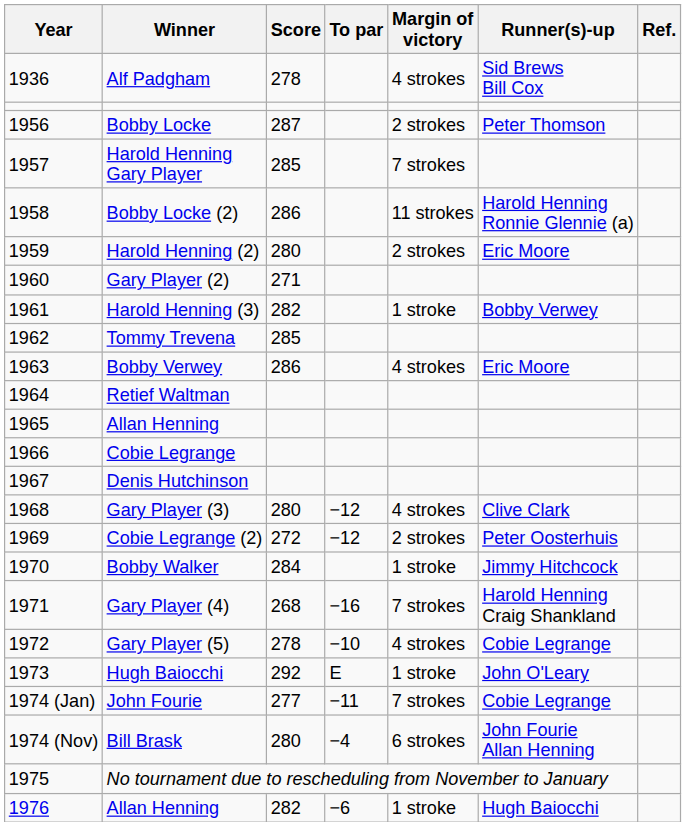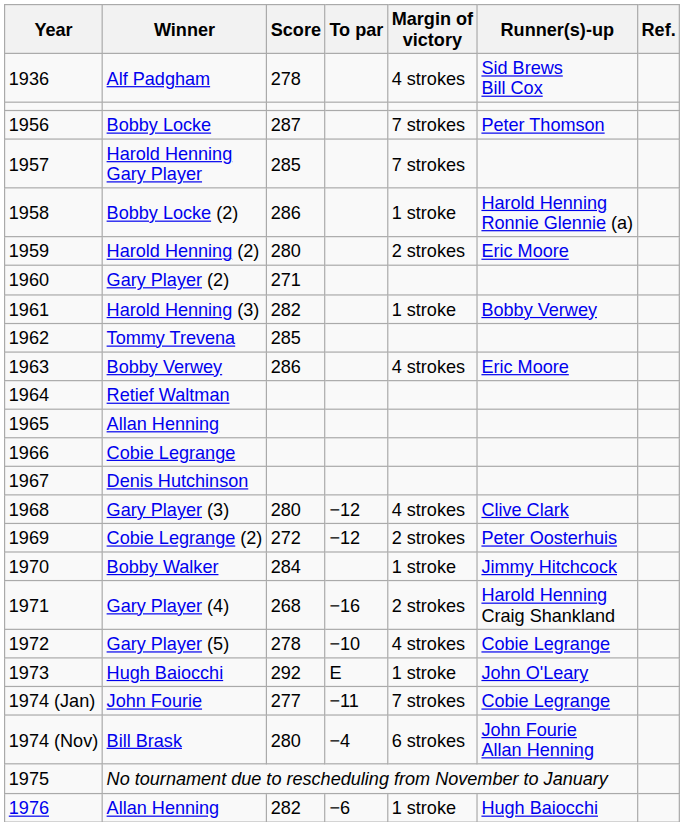 <table class="wikitable" style="font-size:95%">
 <tr>
 <th>Year</th>
 <th>Winner</th>
 <th>Score</th>
 <th>To par</th>
 <th>Margin of<br>victory</th>
 <th>Runner(s)-up</th>
 <th>Ref.</th>
 </tr>
 <tr>
 <td>1936</td>
 <td> <a href='#'>Alf Padgham</a></td>
 <td>278</td>
 <td></td>
 <td>4 strokes</td>
 <td> <a href='#'>Sid Brews</a><br> <a href='#'>Bill Cox</a></td>
 <td></td>
 </tr>
 <tr>
 <td></td>
 <td></td>
 <td></td>
 <td></td>
 <td></td>
 <td></td>
 <td></td>
 </tr>
 <tr>
 <td>1956</td>
 <td> <a href='#'>Bobby Locke</a></td>
 <td>287</td>
 <td></td>
-<td>2 strokes</td>
+<td>7 strokes</td>
 <td> <a href='#'>Peter Thomson</a></td>
 <td></td>
 </tr>
 <tr>
 <td>1957</td>
 <td> <a href='#'>Harold Henning</a> <br> <a href='#'>Gary Player</a></td>
 <td>285</td>
 <td></td>
 <td>7 strokes</td>
 <td></td>
 <td></td>
 </tr>
 <tr>
 <td>1958</td>
 <td> <a href='#'>Bobby Locke</a> (2)</td>
 <td>286</td>
 <td></td>
-<td>11 strokes</td>
+<td>1 stroke</td>
 <td> <a href='#'>Harold Henning</a><br> <a href='#'>Ronnie Glennie</a> (a)</td>
 <td></td>
 </tr>
 <tr>
 <td>1959</td>
 <td> <a href='#'>Harold Henning</a> (2)</td>
 <td>280</td>
 <td></td>
 <td>2 strokes</td>
 <td> <a href='#'>Eric Moore</a></td>
 <td></td>
 </tr>
 <tr>
 <td>1960</td>
 <td> <a href='#'>Gary Player</a> (2)</td>
 <td>271</td>
 <td></td>
 <td></td>
 <td></td>
 <td></td>
 </tr>
 <tr>
 <td>1961</td>
 <td> <a href='#'>Harold Henning</a> (3)</td>
 <td>282</td>
 <td></td>
 <td>1 stroke</td>
 <td> <a href='#'>Bobby Verwey</a></td>
 <td></td>
 </tr>
 <tr>
 <td>1962</td>
 <td> <a href='#'>Tommy Trevena</a></td>
 <td>285</td>
 <td></td>
 <td></td>
 <td></td>
 <td></td>
 </tr>
 <tr>
 <td>1963</td>
 <td> <a href='#'>Bobby Verwey</a></td>
 <td>286</td>
 <td></td>
 <td>4 strokes</td>
 <td> <a href='#'>Eric Moore</a></td>
 <td></td>
 </tr>
 <tr>
 <td>1964</td>
 <td> <a href='#'>Retief Waltman</a></td>
 <td></td>
 <td></td>
 <td></td>
 <td></td>
 <td></td>
 </tr>
 <tr>
 <td>1965</td>
 <td> <a href='#'>Allan Henning</a></td>
 <td></td>
 <td></td>
 <td></td>
 <td></td>
 <td></td>
 </tr>
 <tr>
 <td>1966</td>
 <td> <a href='#'>Cobie Legrange</a></td>
 <td></td>
 <td></td>
 <td></td>
 <td></td>
 <td></td>
 </tr>
 <tr>
 <td>1967</td>
 <td> <a href='#'>Denis Hutchinson</a></td>
 <td></td>
 <td></td>
 <td></td>
 <td></td>
 <td></td>
 </tr>
 <tr>
 <td>1968</td>
 <td> <a href='#'>Gary Player</a> (3)</td>
 <td>280</td>
 <td>−12</td>
 <td>4 strokes</td>
 <td> <a href='#'>Clive Clark</a></td>
 <td></td>
 </tr>
 <tr>
 <td>1969</td>
 <td> <a href='#'>Cobie Legrange</a> (2)</td>
 <td>272</td>
 <td>−12</td>
 <td>2 strokes</td>
 <td> <a href='#'>Peter Oosterhuis</a></td>
 <td></td>
 </tr>
 <tr>
 <td>1970</td>
 <td> <a href='#'>Bobby Walker</a></td>
 <td>284</td>
 <td></td>
 <td>1 stroke</td>
 <td> <a href='#'>Jimmy Hitchcock</a></td>
 <td></td>
 </tr>
 <tr>
 <td>1971</td>
 <td> <a href='#'>Gary Player</a> (4)</td>
 <td>268</td>
 <td>−16</td>
-<td>7 strokes</td>
+<td>2 strokes</td>
 <td> <a href='#'>Harold Henning</a><br> Craig Shankland</td>
 <td></td>
 </tr>
 <tr>
 <td>1972</td>
 <td> <a href='#'>Gary Player</a> (5)</td>
 <td>278</td>
 <td>−10</td>
 <td>4 strokes</td>
 <td> <a href='#'>Cobie Legrange</a></td>
 <td></td>
 </tr>
 <tr>
 <td>1973</td>
 <td> <a href='#'>Hugh Baiocchi</a></td>
 <td>292</td>
 <td>E</td>
 <td>1 stroke</td>
 <td> <a href='#'>John O'Leary</a></td>
 <td></td>
 </tr>
 <tr>
 <td>1974 (Jan)</td>
 <td> <a href='#'>John Fourie</a></td>
 <td>277</td>
 <td>−11</td>
 <td>7 strokes</td>
 <td> <a href='#'>Cobie Legrange</a></td>
 <td></td>
 </tr>
 <tr>
 <td>1974 (Nov)</td>
 <td> <a href='#'>Bill Brask</a></td>
 <td>280</td>
 <td>−4</td>
 <td>6 strokes</td>
 <td> <a href='#'>John Fourie</a><br> <a href='#'>Allan Henning</a></td>
 <td></td>
 </tr>
 <tr>
 <td>1975</td>
 <td colspan=5><em>No tournament due to rescheduling from November to January</em></td>
 <td></td>
 </tr>
 <tr>
 <td><a href='#'>1976</a></td>
 <td> <a href='#'>Allan Henning</a></td>
 <td>282</td>
 <td>−6</td>
 <td>1 stroke</td>
 <td> <a href='#'>Hugh Baiocchi</a></td>
 <td></td>
 </tr>
 </table>
